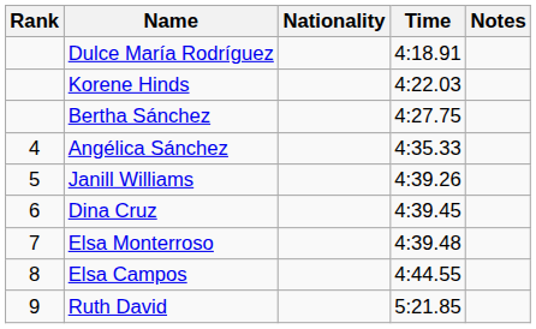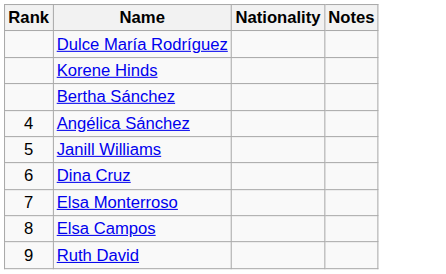 <table class="wikitable sortable" style="text-align:center">
 <tr>
 <th>Rank</th>
 <th>Name</th>
 <th>Nationality</th>
-<th>Time</th>
 <th>Notes</th>
 </tr>
 <tr>
 <td></td>
 <td align=left><a href='#'>Dulce María Rodríguez</a></td>
 <td align=left></td>
-<td>4:18.91</td>
 <td></td>
 </tr>
 <tr>
 <td></td>
 <td align=left><a href='#'>Korene Hinds</a></td>
 <td align=left></td>
-<td>4:22.03</td>
 <td></td>
 </tr>
 <tr>
 <td></td>
 <td align=left><a href='#'>Bertha Sánchez</a></td>
 <td align=left></td>
-<td>4:27.75</td>
 <td></td>
 </tr>
 <tr>
 <td>4</td>
 <td align=left><a href='#'>Angélica Sánchez</a></td>
 <td align=left></td>
-<td>4:35.33</td>
 <td></td>
 </tr>
 <tr>
 <td>5</td>
 <td align=left><a href='#'>Janill Williams</a></td>
 <td align=left></td>
-<td>4:39.26</td>
 <td></td>
 </tr>
 <tr>
 <td>6</td>
 <td align=left><a href='#'>Dina Cruz</a></td>
 <td align=left></td>
-<td>4:39.45</td>
 <td></td>
 </tr>
 <tr>
 <td>7</td>
 <td align=left><a href='#'>Elsa Monterroso</a></td>
 <td align=left></td>
-<td>4:39.48</td>
 <td></td>
 </tr>
 <tr>
 <td>8</td>
 <td align=left><a href='#'>Elsa Campos</a></td>
 <td align=left></td>
-<td>4:44.55</td>
 <td></td>
 </tr>
 <tr>
 <td>9</td>
 <td align=left><a href='#'>Ruth David</a></td>
 <td align=left></td>
-<td>5:21.85</td>
 <td></td>
 </tr>
 </table>
